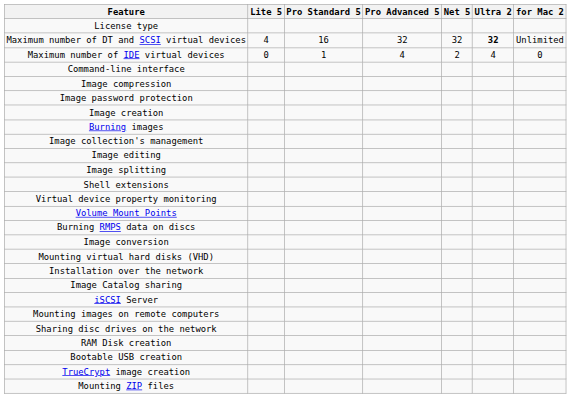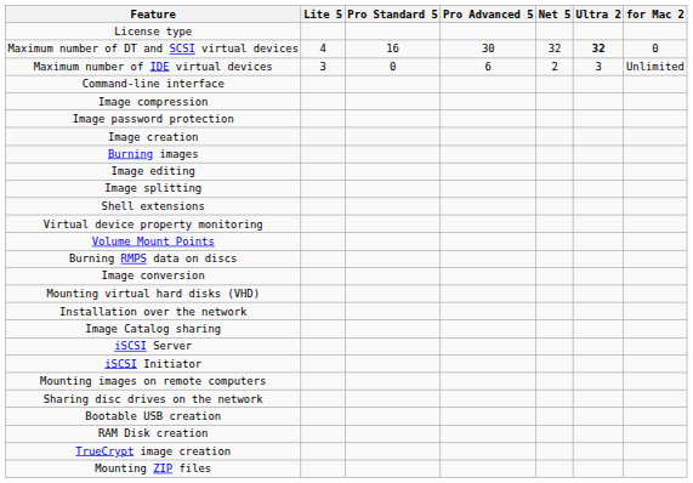 <table class="wikitable" style="text-align:center;">
 <tr>
 <th>Feature</th>
 <th>Lite 5</th>
 <th>Pro Standard 5</th>
 <th>Pro Advanced 5</th>
 <th>Net 5</th>
 <th>Ultra 2</th>
 <th>for Mac 2</th>
 </tr>
 <tr>
 <td>License type</td>
 <td></td>
 <td></td>
 <td></td>
 <td></td>
 <td></td>
 <td></td>
 </tr>
 <tr>
 <td>Maximum number of DT and <a href='#'>SCSI</a> virtual devices</td>
 <td>4</td>
 <td>16</td>
-<td>32</td>
+<td>30</td>
 <td>32</td>
 <td><strong>32</strong></td>
-<td>Unlimited</td>
+<td>0</td>
 </tr>
 <tr>
 <td>Maximum number of <a href='#'>IDE</a> virtual devices</td>
+<td>3</td>
 <td>0</td>
-<td>1</td>
-<td>4</td>
+<td>6</td>
 <td>2</td>
-<td>4</td>
-<td>0</td>
+<td>3</td>
+<td>Unlimited</td>
 </tr>
 <tr>
 <td>Command-line interface</td>
 <td></td>
 <td></td>
 <td></td>
 <td></td>
 <td></td>
 <td></td>
 </tr>
 <tr>
 <td>Image compression</td>
 <td></td>
 <td></td>
 <td></td>
 <td></td>
 <td></td>
 <td></td>
 </tr>
 <tr>
 <td>Image password protection</td>
 <td></td>
 <td></td>
 <td></td>
 <td></td>
 <td></td>
 <td></td>
 </tr>
 <tr>
 <td>Image creation</td>
 <td></td>
 <td></td>
 <td></td>
 <td></td>
 <td></td>
 <td></td>
 </tr>
 <tr>
 <td><a href='#'>Burning</a> images</td>
-<td></td>
-<td></td>
-<td></td>
-<td></td>
-<td></td>
-<td></td>
-</tr>
-<tr>
-<td>Image collection's management</td>
 <td></td>
 <td></td>
 <td></td>
 <td></td>
 <td></td>
 <td></td>
 </tr>
 <tr>
 <td>Image editing</td>
 <td></td>
 <td></td>
 <td></td>
 <td></td>
 <td></td>
 <td></td>
 </tr>
 <tr>
 <td>Image splitting</td>
 <td></td>
 <td></td>
 <td></td>
 <td></td>
 <td></td>
 <td></td>
 </tr>
 <tr>
 <td>Shell extensions</td>
 <td></td>
 <td></td>
 <td></td>
 <td></td>
 <td></td>
 <td></td>
 </tr>
 <tr>
 <td>Virtual device property monitoring</td>
 <td></td>
 <td></td>
 <td></td>
 <td></td>
 <td></td>
 <td></td>
 </tr>
 <tr>
 <td><a href='#'>Volume Mount Points</a></td>
 <td></td>
 <td></td>
 <td></td>
 <td></td>
 <td></td>
 <td></td>
 </tr>
 <tr>
 <td>Burning <a href='#'>RMPS</a> data on discs</td>
 <td></td>
 <td></td>
 <td></td>
 <td></td>
 <td></td>
 <td></td>
 </tr>
 <tr>
 <td>Image conversion</td>
 <td></td>
 <td></td>
 <td></td>
 <td></td>
 <td></td>
 <td></td>
 </tr>
 <tr>
 <td>Mounting virtual hard disks (VHD)</td>
 <td></td>
 <td></td>
 <td></td>
 <td></td>
 <td></td>
 <td></td>
 </tr>
 <tr>
 <td>Installation over the network</td>
 <td></td>
 <td></td>
 <td></td>
 <td></td>
 <td></td>
 <td></td>
 </tr>
 <tr>
 <td>Image Catalog sharing</td>
 <td></td>
 <td></td>
 <td></td>
 <td></td>
 <td></td>
 <td></td>
 </tr>
 <tr>
 <td><a href='#'>iSCSI</a> Server</td>
 <td></td>
 <td></td>
 <td></td>
 <td></td>
 <td></td>
 <td></td>
 </tr>
 <tr>
+<td><a href='#'>iSCSI</a> Initiator</td>
+<td></td>
+<td></td>
+<td></td>
+<td></td>
+<td></td>
+<td></td>
+</tr>
+<tr>
 <td>Mounting images on remote computers</td>
 <td></td>
 <td></td>
 <td></td>
 <td></td>
 <td></td>
 <td></td>
 </tr>
 <tr>
 <td>Sharing disc drives on the network</td>
 <td></td>
 <td></td>
 <td></td>
 <td></td>
 <td></td>
 <td></td>
 </tr>
 <tr>
-<td>RAM Disk creation</td>
+<td>Bootable USB creation</td>
 <td></td>
 <td></td>
 <td></td>
 <td></td>
 <td></td>
 <td></td>
 </tr>
 <tr>
-<td>Bootable USB creation</td>
+<td>RAM Disk creation</td>
 <td></td>
 <td></td>
 <td></td>
 <td></td>
 <td></td>
 <td></td>
 </tr>
 <tr>
 <td><a href='#'>TrueCrypt</a> image creation</td>
 <td></td>
 <td></td>
 <td></td>
 <td></td>
 <td></td>
 <td></td>
 </tr>
 <tr>
 <td>Mounting <a href='#'>ZIP</a> files</td>
 <td></td>
 <td></td>
 <td></td>
 <td></td>
 <td></td>
 <td></td>
 </tr>
 </table>
